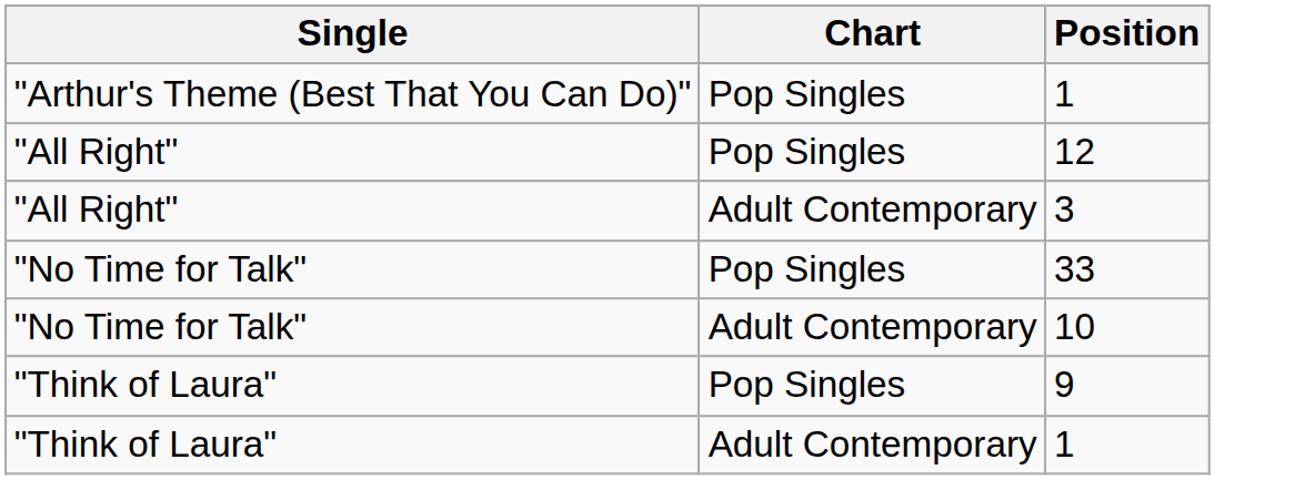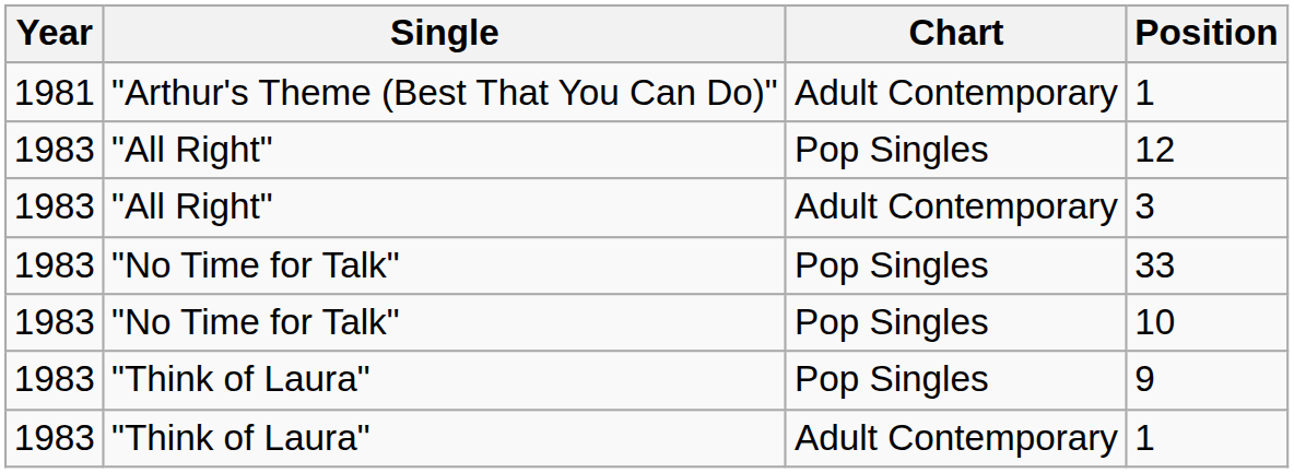 <table class="wikitable">
 <tr>
+<th>Year</th>
 <th>Single</th>
 <th>Chart</th>
 <th>Position</th>
 </tr>
 <tr>
+<td>1981</td>
 <td>"Arthur's Theme (Best That You Can Do)"</td>
-<td>Pop Singles</td>
+<td>Adult Contemporary</td>
 <td>1</td>
 </tr>
 <tr>
+<td>1983</td>
 <td>"All Right"</td>
 <td>Pop Singles</td>
 <td>12</td>
 </tr>
 <tr>
+<td>1983</td>
 <td>"All Right"</td>
 <td>Adult Contemporary</td>
 <td>3</td>
 </tr>
 <tr>
+<td>1983</td>
 <td>"No Time for Talk"</td>
 <td>Pop Singles</td>
 <td>33</td>
 </tr>
 <tr>
+<td>1983</td>
 <td>"No Time for Talk"</td>
-<td>Adult Contemporary</td>
+<td>Pop Singles</td>
 <td>10</td>
 </tr>
 <tr>
+<td>1983</td>
 <td>"Think of Laura"</td>
 <td>Pop Singles</td>
 <td>9</td>
 </tr>
 <tr>
+<td>1983</td>
 <td>"Think of Laura"</td>
 <td>Adult Contemporary</td>
 <td>1</td>
 </tr>
 </table>
